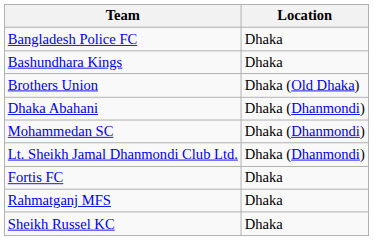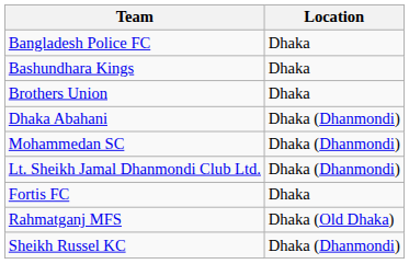 <table class="wikitable sortable" style="text-align:left;">
 <tr>
 <th>Team</th>
 <th>Location</th>
 </tr>
 <tr>
 <td><a href='#'>Bangladesh Police FC</a></td>
 <td>Dhaka</td>
 </tr>
 <tr>
 <td><a href='#'>Bashundhara Kings</a></td>
 <td>Dhaka</td>
 </tr>
 <tr>
 <td><a href='#'>Brothers Union</a></td>
-<td>Dhaka (<a href='#'>Old Dhaka</a>)</td>
+<td>Dhaka</td>
 </tr>
 <tr>
 <td><a href='#'>Dhaka Abahani</a></td>
 <td>Dhaka (<a href='#'>Dhanmondi</a>)</td>
 </tr>
 <tr>
 <td><a href='#'>Mohammedan SC</a></td>
 <td>Dhaka (<a href='#'>Dhanmondi</a>)</td>
 </tr>
 <tr>
 <td><a href='#'>Lt. Sheikh Jamal Dhanmondi Club Ltd.</a></td>
 <td>Dhaka (<a href='#'>Dhanmondi</a>)</td>
 </tr>
 <tr>
 <td><a href='#'>Fortis FC</a></td>
 <td>Dhaka</td>
 </tr>
 <tr>
 <td><a href='#'>Rahmatganj MFS</a></td>
-<td>Dhaka</td>
+<td>Dhaka (<a href='#'>Old Dhaka</a>)</td>
 </tr>
 <tr>
 <td><a href='#'>Sheikh Russel KC</a></td>
-<td>Dhaka</td>
+<td>Dhaka (<a href='#'>Dhanmondi</a>)</td>
 </tr>
 </table>
